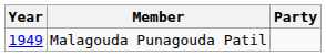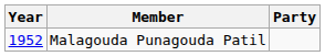 <table class="wikitable">
 <tr>
 <th>Year</th>
 <th>Member</th>
 <th colspan="2">Party</th>
 </tr>
 <tr>
-<td><a href='#'>1949</a></td>
+<td><a href='#'>1952</a></td>
 <td>Malagouda Punagouda Patil</td>
 <td></td>
 </tr>
 </table>
